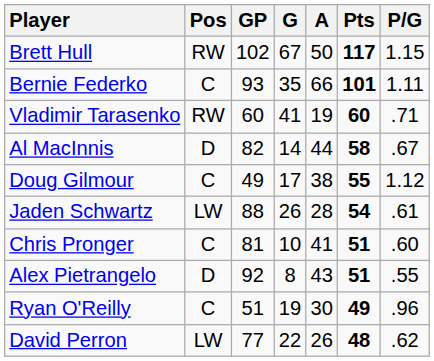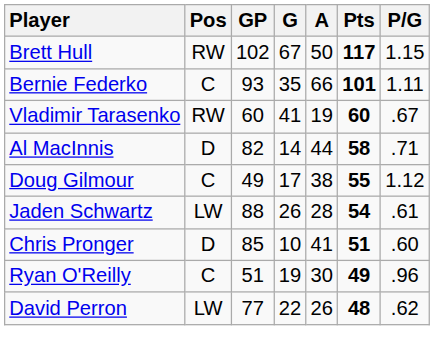 <table class="wikitable" style="text-align:center">
 <tr>
 <th style="text-align:left;">Player</th>
 <th>Pos</th>
 <th>GP</th>
 <th>G</th>
 <th>A</th>
 <th>Pts</th>
 <th>P/G</th>
 </tr>
 <tr>
 <td style="text-align:left;"><a href='#'>Brett Hull</a></td>
 <td>RW</td>
 <td>102</td>
 <td>67</td>
 <td>50</td>
 <td><strong>117</strong></td>
 <td>1.15</td>
 </tr>
 <tr>
 <td style="text-align:left;"><a href='#'>Bernie Federko</a></td>
 <td>C</td>
 <td>93</td>
 <td>35</td>
 <td>66</td>
 <td><strong>101</strong></td>
 <td>1.11</td>
 </tr>
 <tr>
 <td style="text-align:left;"><a href='#'>Vladimir Tarasenko</a></td>
 <td>RW</td>
 <td>60</td>
 <td>41</td>
 <td>19</td>
 <td><strong>60</strong></td>
-<td>.71</td>
+<td>.67</td>
 </tr>
 <tr>
 <td style="text-align:left;"><a href='#'>Al MacInnis</a></td>
 <td>D</td>
 <td>82</td>
 <td>14</td>
 <td>44</td>
 <td><strong>58</strong></td>
-<td>.67</td>
+<td>.71</td>
 </tr>
 <tr>
 <td style="text-align:left;"><a href='#'>Doug Gilmour</a></td>
 <td>C</td>
 <td>49</td>
 <td>17</td>
 <td>38</td>
 <td><strong>55</strong></td>
 <td>1.12</td>
 </tr>
 <tr>
 <td style="text-align:left;"><a href='#'>Jaden Schwartz</a></td>
 <td>LW</td>
 <td>88</td>
 <td>26</td>
 <td>28</td>
 <td><strong>54</strong></td>
 <td>.61</td>
 </tr>
 <tr>
 <td style="text-align:left;"><a href='#'>Chris Pronger</a></td>
-<td>C</td>
-<td>81</td>
+<td>D</td>
+<td>85</td>
 <td>10</td>
 <td>41</td>
 <td><strong>51</strong></td>
 <td>.60</td>
-</tr>
-<tr>
-<td style="text-align:left;"><a href='#'>Alex Pietrangelo</a></td>
-<td>D</td>
-<td>92</td>
-<td>8</td>
-<td>43</td>
-<td><strong>51</strong></td>
-<td>.55</td>
 </tr>
 <tr>
 <td style="text-align:left;"><a href='#'>Ryan O'Reilly</a></td>
 <td>C</td>
 <td>51</td>
 <td>19</td>
 <td>30</td>
 <td><strong>49</strong></td>
 <td>.96</td>
 </tr>
 <tr>
 <td style="text-align:left;"><a href='#'>David Perron</a></td>
 <td>LW</td>
 <td>77</td>
 <td>22</td>
 <td>26</td>
 <td><strong>48</strong></td>
 <td>.62</td>
 </tr>
 </table>
